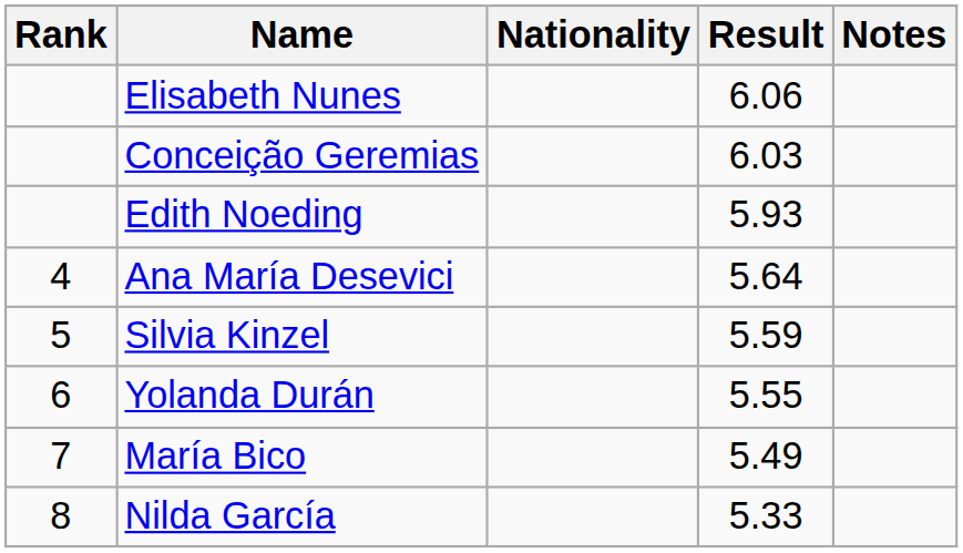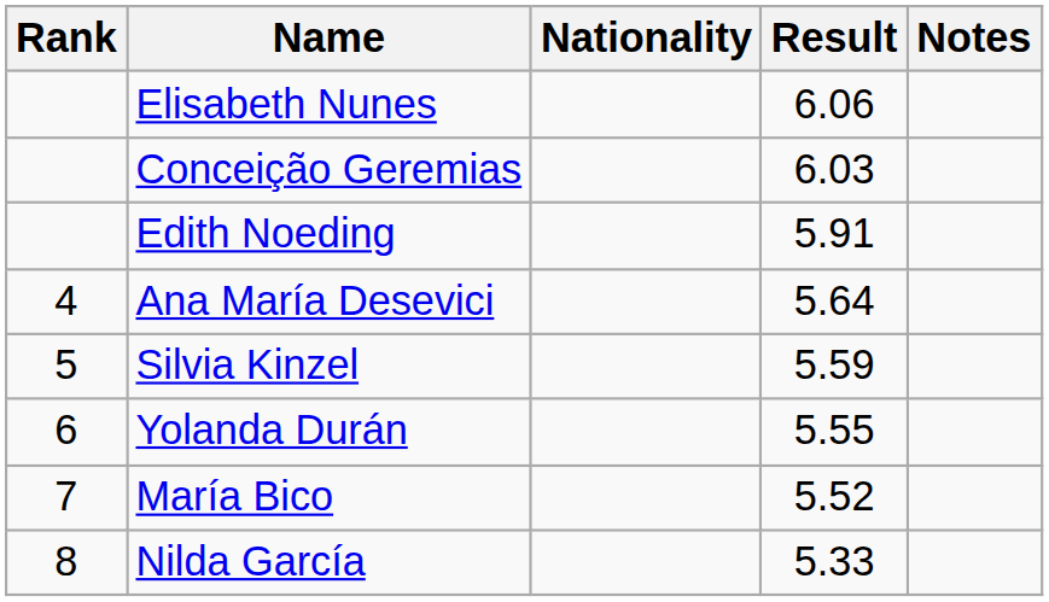 <table class="wikitable sortable" style="text-align:center">
 <tr>
 <th>Rank</th>
 <th>Name</th>
 <th>Nationality</th>
 <th>Result</th>
 <th>Notes</th>
 </tr>
 <tr>
 <td></td>
 <td align=left><a href='#'>Elisabeth Nunes</a></td>
 <td align=left></td>
 <td>6.06</td>
 <td></td>
 </tr>
 <tr>
 <td></td>
 <td align=left><a href='#'>Conceição Geremias</a></td>
 <td align=left></td>
 <td>6.03</td>
 <td></td>
 </tr>
 <tr>
 <td></td>
 <td align=left><a href='#'>Edith Noeding</a></td>
 <td align=left></td>
-<td>5.93</td>
+<td>5.91</td>
 <td></td>
 </tr>
 <tr>
 <td>4</td>
 <td align=left><a href='#'>Ana María Desevici</a></td>
 <td align=left></td>
 <td>5.64</td>
 <td></td>
 </tr>
 <tr>
 <td>5</td>
 <td align=left><a href='#'>Silvia Kinzel</a></td>
 <td align=left></td>
 <td>5.59</td>
 <td></td>
 </tr>
 <tr>
 <td>6</td>
 <td align=left><a href='#'>Yolanda Durán</a></td>
 <td align=left></td>
 <td>5.55</td>
 <td></td>
 </tr>
 <tr>
 <td>7</td>
 <td align=left><a href='#'>María Bico</a></td>
 <td align=left></td>
-<td>5.49</td>
+<td>5.52</td>
 <td></td>
 </tr>
 <tr>
 <td>8</td>
 <td align=left><a href='#'>Nilda García</a></td>
 <td align=left></td>
 <td>5.33</td>
 <td></td>
 </tr>
 </table>
